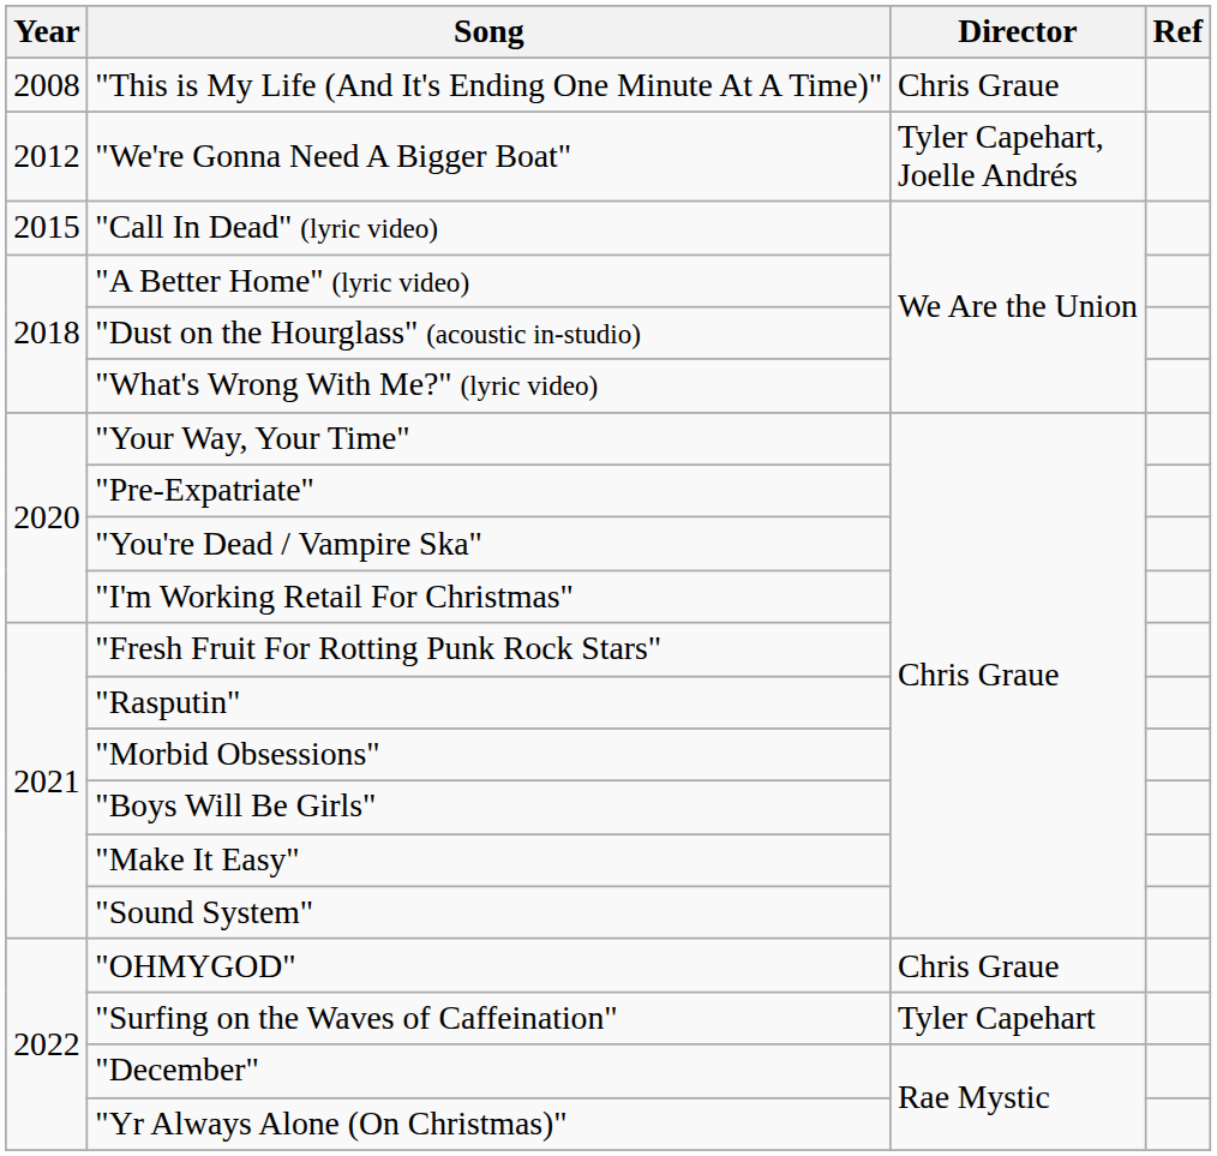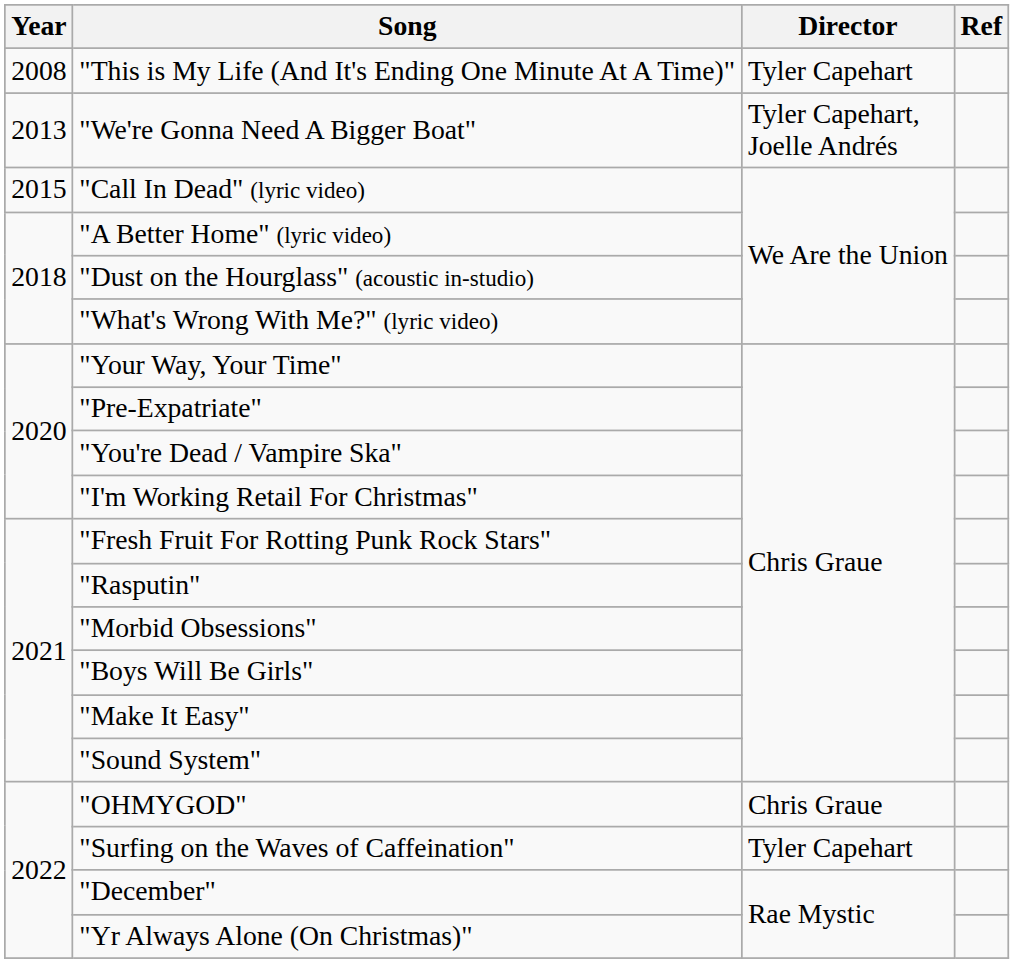 <table class="wikitable">
 <tr>
 <th>Year</th>
 <th>Song</th>
 <th>Director</th>
 <th>Ref</th>
 </tr>
 <tr>
 <td>2008</td>
 <td>"This is My Life (And It's Ending One Minute At A Time)"</td>
-<td>Chris Graue</td>
+<td>Tyler Capehart</td>
 <td></td>
 </tr>
 <tr>
-<td>2012</td>
+<td>2013</td>
 <td>"We're Gonna Need A Bigger Boat"</td>
 <td>Tyler Capehart,<br>Joelle Andrés</td>
 <td></td>
 </tr>
 <tr>
 <td>2015</td>
 <td>"Call In Dead" <small>(lyric video)</small></td>
 <td rowspan="4">We Are the Union</td>
 <td></td>
 </tr>
 <tr>
 <td rowspan="3">2018</td>
 <td>"A Better Home" <small>(lyric video)</small></td>
 <td></td>
 </tr>
 <tr>
 <td>"Dust on the Hourglass" <small>(acoustic in-studio)</small></td>
 <td></td>
 </tr>
 <tr>
 <td>"What's Wrong With Me?" <small>(lyric video)</small></td>
 <td></td>
 </tr>
 <tr>
 <td rowspan="4">2020</td>
 <td>"Your Way, Your Time"</td>
 <td rowspan="10">Chris Graue</td>
 <td></td>
 </tr>
 <tr>
 <td>"Pre-Expatriate"</td>
 <td></td>
 </tr>
 <tr>
 <td>"You're Dead / Vampire Ska"</td>
 <td></td>
 </tr>
 <tr>
 <td>"I'm Working Retail For Christmas"</td>
 <td></td>
 </tr>
 <tr>
 <td rowspan="6">2021</td>
 <td>"Fresh Fruit For Rotting Punk Rock Stars"</td>
 <td></td>
 </tr>
 <tr>
 <td>"Rasputin"</td>
 <td></td>
 </tr>
 <tr>
 <td>"Morbid Obsessions"</td>
 <td></td>
 </tr>
 <tr>
 <td>"Boys Will Be Girls"</td>
 <td></td>
 </tr>
 <tr>
 <td>"Make It Easy"</td>
 <td></td>
 </tr>
 <tr>
 <td>"Sound System"</td>
 <td></td>
 </tr>
 <tr>
 <td rowspan="4">2022</td>
 <td>"OHMYGOD"</td>
 <td>Chris Graue</td>
 <td></td>
 </tr>
 <tr>
 <td>"Surfing on the Waves of Caffeination"</td>
 <td>Tyler Capehart</td>
 <td></td>
 </tr>
 <tr>
 <td>"December"</td>
 <td rowspan="2">Rae Mystic</td>
 <td></td>
 </tr>
 <tr>
 <td>"Yr Always Alone (On Christmas)"</td>
 <td></td>
 </tr>
 </table>
